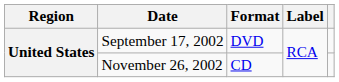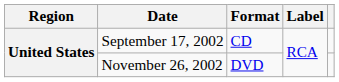 <table class="wikitable plainrowheaders">
 <tr>
 <th scope="col">Region</th>
 <th scope="col">Date</th>
 <th scope="col">Format</th>
 <th scope="col">Label</th>
 <th scope="col"></th>
 </tr>
 <tr>
 <th scope="row" rowspan="2">United States</th>
 <td>September 17, 2002</td>
-<td><a href='#'>DVD</a></td>
+<td><a href='#'>CD</a></td>
 <td rowspan="2"><a href='#'> RCA</a></td>
 <td></td>
 </tr>
 <tr>
 <td>November 26, 2002</td>
-<td><a href='#'>CD</a></td>
+<td><a href='#'>DVD</a></td>
 <td></td>
 </tr>
 </table>
